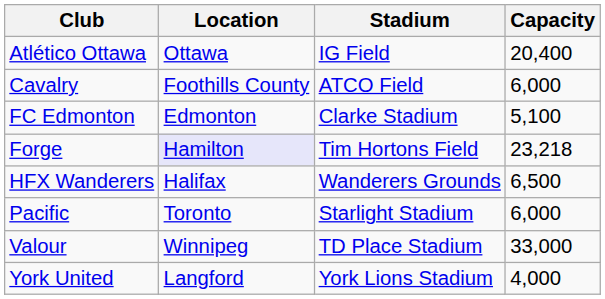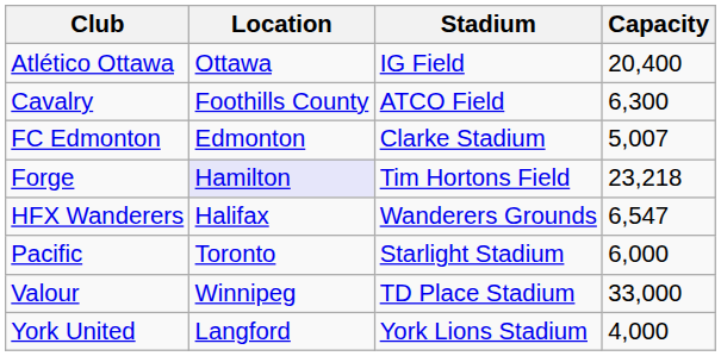 <table class="wikitable sortable" style="text-align:left">
 <tr>
 <th>Club</th>
 <th>Location</th>
 <th>Stadium</th>
 <th>Capacity</th>
 </tr>
 <tr>
 <td><a href='#'>Atlético Ottawa</a></td>
 <td><a href='#'>Ottawa</a></td>
 <td><a href='#'>IG Field</a></td>
 <td>20,400</td>
 </tr>
 <tr>
 <td><a href='#'>Cavalry</a></td>
 <td><a href='#'>Foothills County</a></td>
 <td><a href='#'>ATCO Field</a></td>
-<td>6,000</td>
+<td>6,300</td>
 </tr>
 <tr>
 <td><a href='#'>FC Edmonton</a></td>
 <td><a href='#'>Edmonton</a></td>
 <td><a href='#'>Clarke Stadium</a></td>
-<td>5,100</td>
+<td>5,007</td>
 </tr>
 <tr>
 <td><a href='#'>Forge</a></td>
 <td style="background: lavender;"><a href='#'>Hamilton</a></td>
 <td><a href='#'>Tim Hortons Field</a></td>
 <td>23,218</td>
 </tr>
 <tr>
 <td><a href='#'>HFX Wanderers</a></td>
 <td><a href='#'>Halifax</a></td>
 <td><a href='#'>Wanderers Grounds</a></td>
-<td>6,500</td>
+<td>6,547</td>
 </tr>
 <tr>
 <td><a href='#'>Pacific</a></td>
 <td><a href='#'>Toronto</a></td>
 <td><a href='#'>Starlight Stadium</a></td>
 <td>6,000</td>
 </tr>
 <tr>
 <td><a href='#'>Valour</a></td>
 <td><a href='#'>Winnipeg</a></td>
 <td><a href='#'>TD Place Stadium</a></td>
 <td>33,000</td>
 </tr>
 <tr>
 <td><a href='#'>York United</a></td>
 <td><a href='#'>Langford</a></td>
 <td><a href='#'>York Lions Stadium</a></td>
 <td>4,000</td>
 </tr>
 </table>
